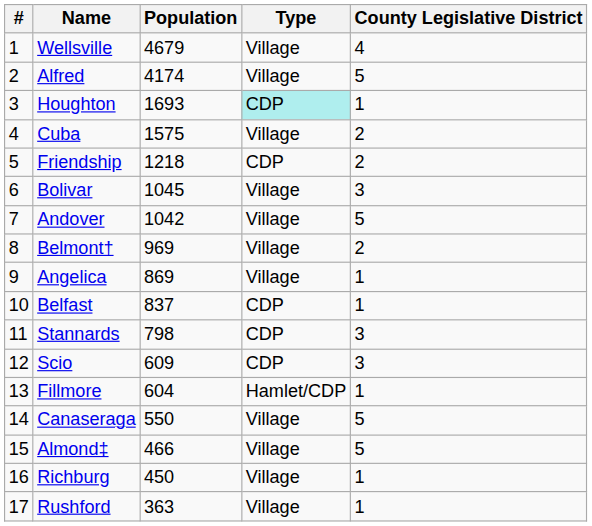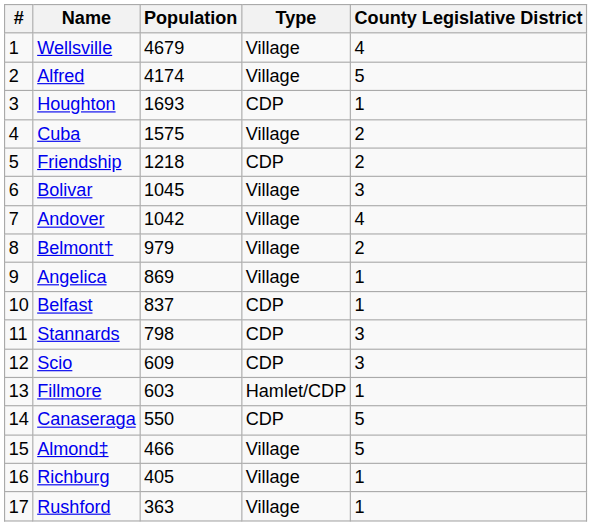 <table class="wikitable sortable">
 <tr>
 <th>#</th>
 <th>Name</th>
 <th>Population</th>
 <th>Type</th>
 <th>County Legislative District</th>
 </tr>
 <tr>
 <td>1</td>
 <td><a href='#'>Wellsville</a></td>
 <td>4679</td>
 <td>Village</td>
 <td>4</td>
 </tr>
 <tr>
 <td>2</td>
 <td><a href='#'>Alfred</a></td>
 <td>4174</td>
 <td>Village</td>
 <td>5</td>
 </tr>
 <tr>
 <td>3</td>
 <td><a href='#'>Houghton</a></td>
 <td>1693</td>
-<td style="background: paleturquoise;">CDP</td>
+<td>CDP</td>
 <td>1</td>
 </tr>
 <tr>
 <td>4</td>
 <td><a href='#'>Cuba</a></td>
 <td>1575</td>
 <td>Village</td>
 <td>2</td>
 </tr>
 <tr>
 <td>5</td>
 <td><a href='#'>Friendship</a></td>
 <td>1218</td>
 <td>CDP</td>
 <td>2</td>
 </tr>
 <tr>
 <td>6</td>
 <td><a href='#'>Bolivar</a></td>
 <td>1045</td>
 <td>Village</td>
 <td>3</td>
 </tr>
 <tr>
 <td>7</td>
 <td><a href='#'>Andover</a></td>
 <td>1042</td>
 <td>Village</td>
-<td>5</td>
+<td>4</td>
 </tr>
 <tr>
 <td>8</td>
 <td><a href='#'>Belmont†</a></td>
-<td>969</td>
+<td>979</td>
 <td>Village</td>
 <td>2</td>
 </tr>
 <tr>
 <td>9</td>
 <td><a href='#'>Angelica</a></td>
 <td>869</td>
 <td>Village</td>
 <td>1</td>
 </tr>
 <tr>
 <td>10</td>
 <td><a href='#'>Belfast</a></td>
 <td>837</td>
 <td>CDP</td>
 <td>1</td>
 </tr>
 <tr>
 <td>11</td>
 <td><a href='#'>Stannards</a></td>
 <td>798</td>
 <td>CDP</td>
 <td>3</td>
 </tr>
 <tr>
 <td>12</td>
 <td><a href='#'>Scio</a></td>
 <td>609</td>
 <td>CDP</td>
 <td>3</td>
 </tr>
 <tr>
 <td>13</td>
 <td><a href='#'>Fillmore</a></td>
-<td>604</td>
+<td>603</td>
 <td>Hamlet/CDP</td>
 <td>1</td>
 </tr>
 <tr>
 <td>14</td>
 <td><a href='#'>Canaseraga</a></td>
 <td>550</td>
-<td>Village</td>
+<td>CDP</td>
 <td>5</td>
 </tr>
 <tr>
 <td>15</td>
 <td><a href='#'>Almond‡</a></td>
 <td>466</td>
 <td>Village</td>
 <td>5</td>
 </tr>
 <tr>
 <td>16</td>
 <td><a href='#'>Richburg</a></td>
-<td>450</td>
+<td>405</td>
 <td>Village</td>
 <td>1</td>
 </tr>
 <tr>
 <td>17</td>
 <td><a href='#'>Rushford</a></td>
 <td>363</td>
 <td>Village</td>
 <td>1</td>
 </tr>
 </table>
